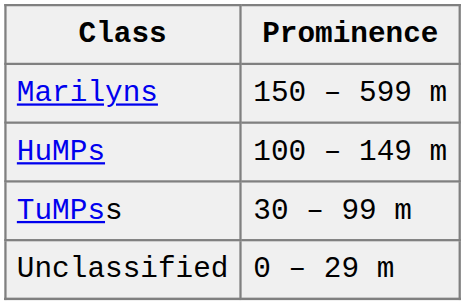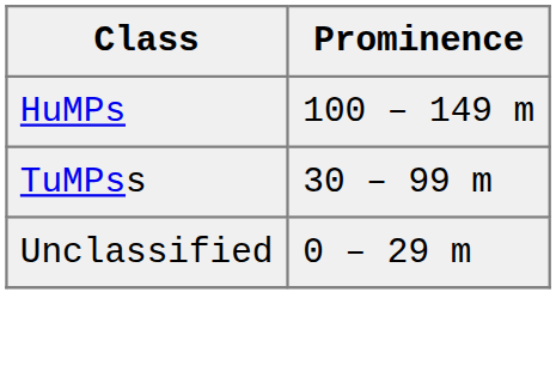 <table border=1 cellspacing=0 cellpadding=5 style="border-collapse: collapse; background:#f0f0f0; float: right;">
 <tr>
 <th>Class</th>
 <th>Prominence</th>
-</tr>
-<tr>
-<td><a href='#'>Marilyns</a></td>
-<td>150 – 599 m</td>
 </tr>
 <tr>
 <td><a href='#'>HuMPs</a></td>
 <td>100 – 149 m</td>
 </tr>
 <tr>
 <td><a href='#'>TuMPs</a>s</td>
 <td>30 – 99 m</td>
 </tr>
 <tr>
 <td>Unclassified</td>
 <td>0 – 29 m</td>
 </tr>
 <tr>
 </tr>
 </table>
